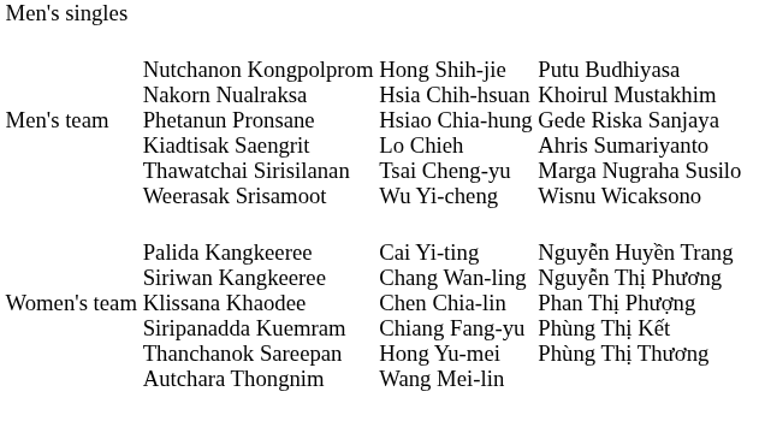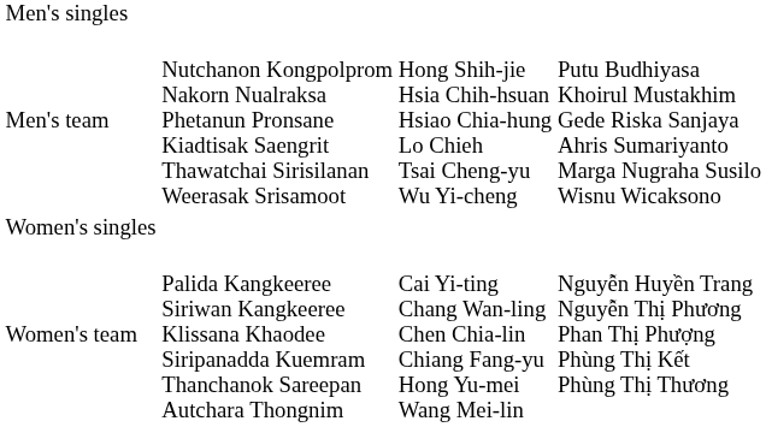 <table>
 <tr>
 <td>Men's singles</td>
 <td></td>
 <td></td>
 <td></td>
 </tr>
 <tr>
 <td>Men's team</td>
 <td><br>Nutchanon Kongpolprom<br>Nakorn Nualraksa<br>Phetanun Pronsane<br>Kiadtisak Saengrit<br>Thawatchai Sirisilanan<br>Weerasak Srisamoot</td>
 <td><br>Hong Shih-jie<br>Hsia Chih-hsuan<br>Hsiao Chia-hung<br>Lo Chieh<br>Tsai Cheng-yu<br>Wu Yi-cheng</td>
 <td><br>Putu Budhiyasa<br>Khoirul Mustakhim<br>Gede Riska Sanjaya<br>Ahris Sumariyanto<br>Marga Nugraha Susilo<br>Wisnu Wicaksono</td>
 </tr>
 <tr>
+<td>Women's singles</td>
+<td></td>
+<td></td>
+<td></td>
+</tr>
+<tr>
 <td>Women's team</td>
 <td><br>Palida Kangkeeree<br>Siriwan Kangkeeree<br>Klissana Khaodee<br>Siripanadda Kuemram<br>Thanchanok Sareepan<br>Autchara Thongnim</td>
 <td><br>Cai Yi-ting<br>Chang Wan-ling<br>Chen Chia-lin<br>Chiang Fang-yu<br>Hong Yu-mei<br>Wang Mei-lin</td>
 <td valign=top><br>Nguyễn Huyền Trang<br>Nguyễn Thị Phương<br>Phan Thị Phượng<br>Phùng Thị Kết<br>Phùng Thị Thương</td>
 </tr>
 </table>
